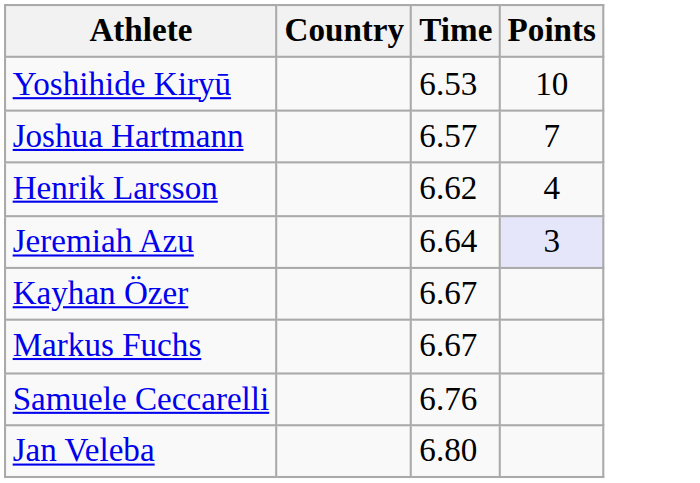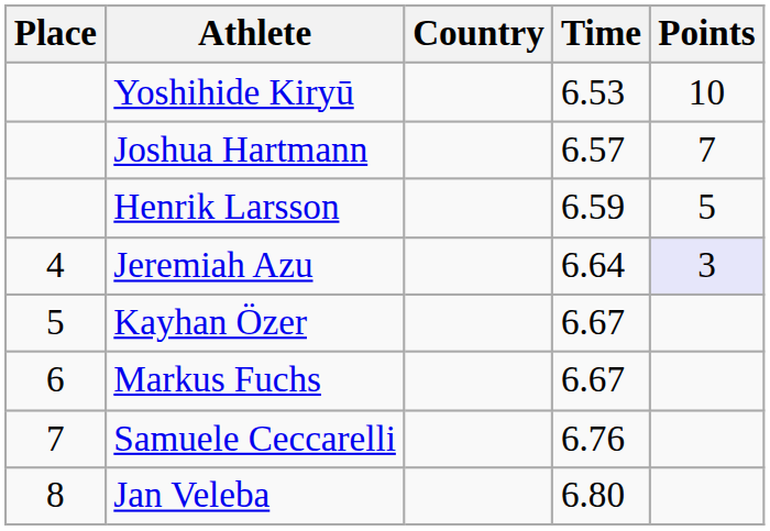 <table class="wikitable">
 <tr>
+<th>Place</th>
 <th>Athlete</th>
 <th>Country</th>
 <th>Time</th>
 <th>Points</th>
 </tr>
 <tr>
+<td align=center></td>
 <td><a href='#'>Yoshihide Kiryū</a></td>
 <td></td>
 <td>6.53</td>
 <td align=center>10</td>
 </tr>
 <tr>
+<td align=center></td>
 <td><a href='#'>Joshua Hartmann</a></td>
 <td></td>
 <td>6.57</td>
 <td align=center>7</td>
 </tr>
 <tr>
+<td align=center></td>
 <td><a href='#'>Henrik Larsson</a></td>
 <td></td>
-<td>6.62</td>
-<td align=center>4</td>
+<td>6.59</td>
+<td align=center>5</td>
 </tr>
 <tr>
+<td align=center>4</td>
 <td><a href='#'>Jeremiah Azu</a></td>
 <td></td>
 <td>6.64</td>
 <td align=center style="background: lavender;">3</td>
 </tr>
 <tr>
+<td align=center>5</td>
 <td><a href='#'>Kayhan Özer</a></td>
 <td></td>
 <td>6.67</td>
 <td align=center></td>
 </tr>
 <tr>
+<td align=center>6</td>
 <td><a href='#'>Markus Fuchs</a></td>
 <td></td>
 <td>6.67</td>
 <td align=center></td>
 </tr>
 <tr>
+<td align=center>7</td>
 <td><a href='#'>Samuele Ceccarelli</a></td>
 <td></td>
 <td>6.76</td>
 <td align=center></td>
 </tr>
 <tr>
+<td align=center>8</td>
 <td><a href='#'>Jan Veleba</a></td>
 <td></td>
 <td>6.80</td>
 <td align=center></td>
 </tr>
 </table>
